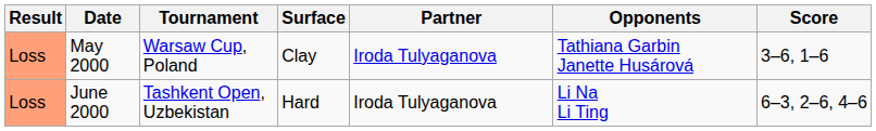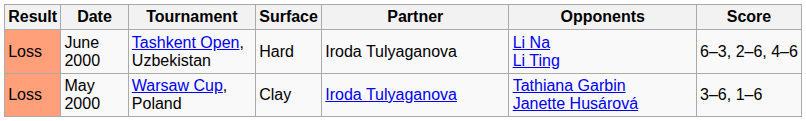 <table class="sortable wikitable">
 <tr>
 <th style="width:40px">Result</th>
 <th style="width:60px">Date</th>
 <th style="width:120px">Tournament</th>
 <th style="width:50px">Surface</th>
 <th style="width:180px">Partner</th>
 <th style="width:180px">Opponents</th>
 <th class="unsortable">Score</th>
 </tr>
 <tr>
 <td style="background:#ffa07a;">Loss</td>
+<td>June 2000</td>
+<td><a href='#'>Tashkent Open</a>, <br>Uzbekistan</td>
+<td>Hard</td>
+<td> Iroda Tulyaganova</td>
+<td> <a href='#'>Li Na</a> <br>  <a href='#'>Li Ting</a></td>
+<td>6–3, 2–6, 4–6</td>
+</tr>
+<tr>
+<td style="background:#ffa07a;">Loss</td>
 <td>May 2000</td>
 <td><a href='#'>Warsaw Cup</a>, <br>Poland</td>
 <td>Clay</td>
 <td> <a href='#'>Iroda Tulyaganova</a></td>
 <td> <a href='#'>Tathiana Garbin</a> <br>  <a href='#'>Janette Husárová</a></td>
 <td>3–6, 1–6</td>
 </tr>
-<tr>
-<td style="background:#ffa07a;">Loss</td>
-<td>June 2000</td>
-<td><a href='#'>Tashkent Open</a>, <br>Uzbekistan</td>
-<td>Hard</td>
-<td> Iroda Tulyaganova</td>
-<td> <a href='#'>Li Na</a> <br>  <a href='#'>Li Ting</a></td>
-<td>6–3, 2–6, 4–6</td>
-</tr>
 </table>
